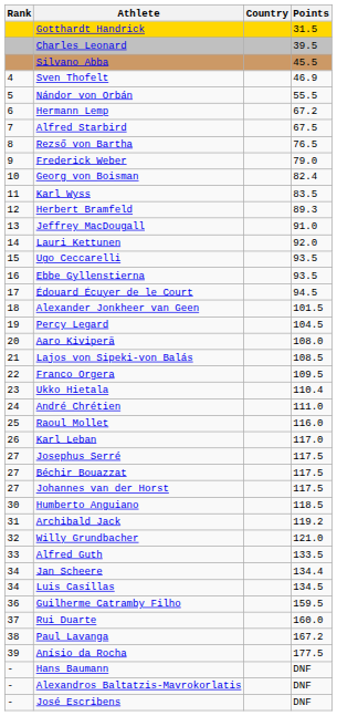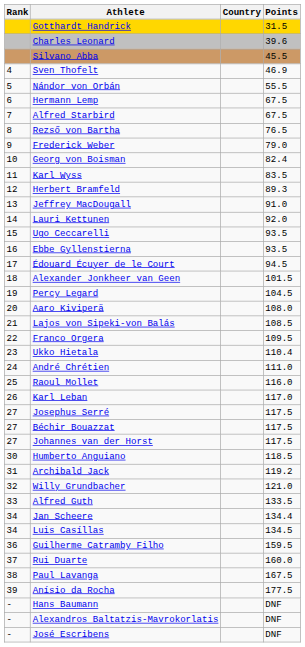 <table class="wikitable">
 <tr>
 <th>Rank</th>
 <th>Athlete</th>
 <th>Country</th>
 <th>Points</th>
 </tr>
 <tr bgcolor=gold>
 <td></td>
 <td><a href='#'>Gotthardt Handrick</a></td>
 <td></td>
 <td>31.5</td>
 </tr>
 <tr bgcolor=silver>
 <td></td>
 <td><a href='#'>Charles Leonard</a></td>
 <td></td>
-<td>39.5</td>
+<td>39.6</td>
 </tr>
 <tr bgcolor=cc9966>
 <td></td>
 <td><a href='#'>Silvano Abba</a></td>
 <td></td>
 <td>45.5</td>
 </tr>
 <tr>
 <td>4</td>
 <td><a href='#'>Sven Thofelt</a></td>
 <td></td>
 <td>46.9</td>
 </tr>
 <tr>
 <td>5</td>
 <td><a href='#'>Nándor von Orbán</a></td>
 <td></td>
 <td>55.5</td>
 </tr>
 <tr>
 <td>6</td>
 <td><a href='#'>Hermann Lemp</a></td>
 <td></td>
-<td>67.2</td>
+<td>67.5</td>
 </tr>
 <tr>
 <td>7</td>
 <td><a href='#'>Alfred Starbird</a></td>
 <td></td>
 <td>67.5</td>
 </tr>
 <tr>
 <td>8</td>
 <td><a href='#'>Rezső von Bartha</a></td>
 <td></td>
 <td>76.5</td>
 </tr>
 <tr>
 <td>9</td>
 <td><a href='#'>Frederick Weber</a></td>
 <td></td>
 <td>79.0</td>
 </tr>
 <tr>
 <td>10</td>
 <td><a href='#'>Georg von Boisman</a></td>
 <td></td>
 <td>82.4</td>
 </tr>
 <tr>
 <td>11</td>
 <td><a href='#'>Karl Wyss</a></td>
 <td></td>
 <td>83.5</td>
 </tr>
 <tr>
 <td>12</td>
 <td><a href='#'>Herbert Bramfeld</a></td>
 <td></td>
 <td>89.3</td>
 </tr>
 <tr>
 <td>13</td>
 <td><a href='#'>Jeffrey MacDougall</a></td>
 <td></td>
 <td>91.0</td>
 </tr>
 <tr>
 <td>14</td>
 <td><a href='#'>Lauri Kettunen</a></td>
 <td></td>
 <td>92.0</td>
 </tr>
 <tr>
 <td>15</td>
 <td><a href='#'>Ugo Ceccarelli</a></td>
 <td></td>
 <td>93.5</td>
 </tr>
 <tr>
 <td>16</td>
 <td><a href='#'>Ebbe Gyllenstierna</a></td>
 <td></td>
 <td>93.5</td>
 </tr>
 <tr>
 <td>17</td>
 <td><a href='#'>Édouard Écuyer de le Court</a></td>
 <td></td>
 <td>94.5</td>
 </tr>
 <tr>
 <td>18</td>
 <td><a href='#'>Alexander Jonkheer van Geen</a></td>
 <td></td>
 <td>101.5</td>
 </tr>
 <tr>
 <td>19</td>
 <td><a href='#'>Percy Legard</a></td>
 <td></td>
 <td>104.5</td>
 </tr>
 <tr>
 <td>20</td>
 <td><a href='#'>Aaro Kiviperä</a></td>
 <td></td>
 <td>108.0</td>
 </tr>
 <tr>
 <td>21</td>
 <td><a href='#'>Lajos von Sipeki-von Balás</a></td>
 <td></td>
 <td>108.5</td>
 </tr>
 <tr>
 <td>22</td>
 <td><a href='#'>Franco Orgera</a></td>
 <td></td>
 <td>109.5</td>
 </tr>
 <tr>
 <td>23</td>
 <td><a href='#'>Ukko Hietala</a></td>
 <td></td>
 <td>110.4</td>
 </tr>
 <tr>
 <td>24</td>
 <td><a href='#'>André Chrétien</a></td>
 <td></td>
 <td>111.0</td>
 </tr>
 <tr>
 <td>25</td>
 <td><a href='#'>Raoul Mollet</a></td>
 <td></td>
 <td>116.0</td>
 </tr>
 <tr>
 <td>26</td>
 <td><a href='#'>Karl Leban</a></td>
 <td></td>
 <td>117.0</td>
 </tr>
 <tr>
 <td>27</td>
 <td><a href='#'>Josephus Serré</a></td>
 <td></td>
 <td>117.5</td>
 </tr>
 <tr>
 <td>27</td>
 <td><a href='#'>Béchir Bouazzat</a></td>
 <td></td>
 <td>117.5</td>
 </tr>
 <tr>
 <td>27</td>
 <td><a href='#'>Johannes van der Horst</a></td>
 <td></td>
 <td>117.5</td>
 </tr>
 <tr>
 <td>30</td>
 <td><a href='#'>Humberto Anguiano</a></td>
 <td></td>
 <td>118.5</td>
 </tr>
 <tr>
 <td>31</td>
 <td><a href='#'>Archibald Jack</a></td>
 <td></td>
 <td>119.2</td>
 </tr>
 <tr>
 <td>32</td>
 <td><a href='#'>Willy Grundbacher</a></td>
 <td></td>
 <td>121.0</td>
 </tr>
 <tr>
 <td>33</td>
 <td><a href='#'>Alfred Guth</a></td>
 <td></td>
 <td>133.5</td>
 </tr>
 <tr>
 <td>34</td>
 <td><a href='#'>Jan Scheere</a></td>
 <td></td>
 <td>134.4</td>
 </tr>
 <tr>
 <td>34</td>
 <td><a href='#'>Luis Casíllas</a></td>
 <td></td>
 <td>134.5</td>
 </tr>
 <tr>
 <td>36</td>
 <td><a href='#'>Guilherme Catramby Filho</a></td>
 <td></td>
 <td>159.5</td>
 </tr>
 <tr>
 <td>37</td>
 <td><a href='#'>Rui Duarte</a></td>
 <td></td>
 <td>160.0</td>
 </tr>
 <tr>
 <td>38</td>
 <td><a href='#'>Paul Lavanga</a></td>
 <td></td>
-<td>167.2</td>
+<td>167.5</td>
 </tr>
 <tr>
 <td>39</td>
 <td><a href='#'>Anísio da Rocha</a></td>
 <td></td>
 <td>177.5</td>
 </tr>
 <tr>
 <td>-</td>
 <td><a href='#'>Hans Baumann</a></td>
 <td></td>
 <td>DNF</td>
 </tr>
 <tr>
 <td>-</td>
 <td><a href='#'>Alexandros Baltatzis-Mavrokorlatis</a></td>
 <td></td>
 <td>DNF</td>
 </tr>
 <tr>
 <td>-</td>
 <td><a href='#'>José Escribens</a></td>
 <td></td>
 <td>DNF</td>
 </tr>
 </table>
